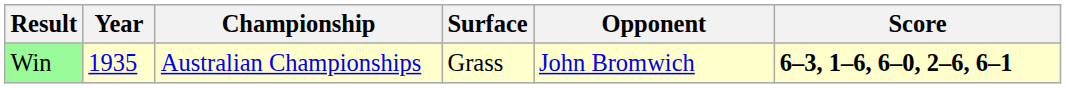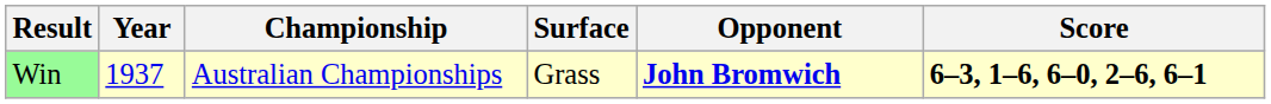 <table class="sortable wikitable">
 <tr>
 <th style="width:40px">Result</th>
 <th style="width:40px">Year</th>
 <th style="width:180px">Championship</th>
 <th style="width:50px">Surface</th>
 <th style="width:150px">Opponent</th>
 <th style="width:180px" class="unsortable">Score</th>
 </tr>
 <tr style="background:#ffffcc">
 <td style="background:#98FB98">Win</td>
-<td><a href='#'>1935</a></td>
+<td><a href='#'>1937</a></td>
 <td><a href='#'>Australian Championships</a></td>
 <td>Grass</td>
-<td> <a href='#'>John Bromwich</a></td>
+<td><strong> <a href='#'>John Bromwich</a></strong></td>
 <td><strong>6–3, 1–6, 6–0, 2–6, 6–1</strong></td>
 </tr>
 </table>
